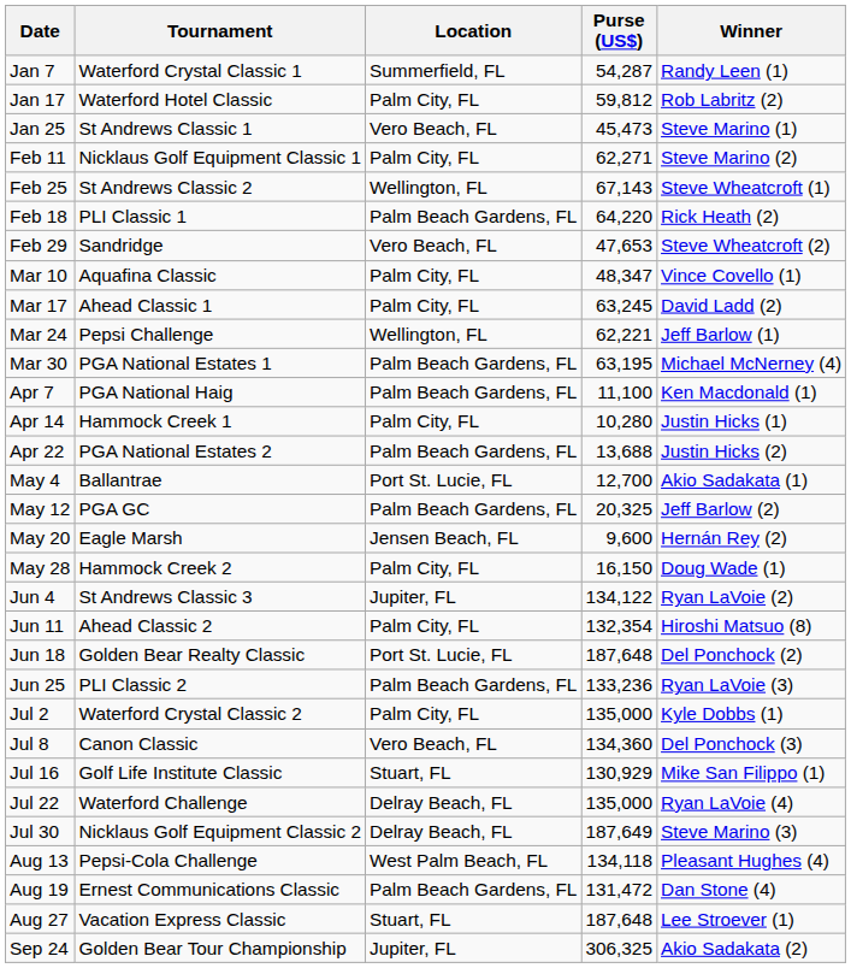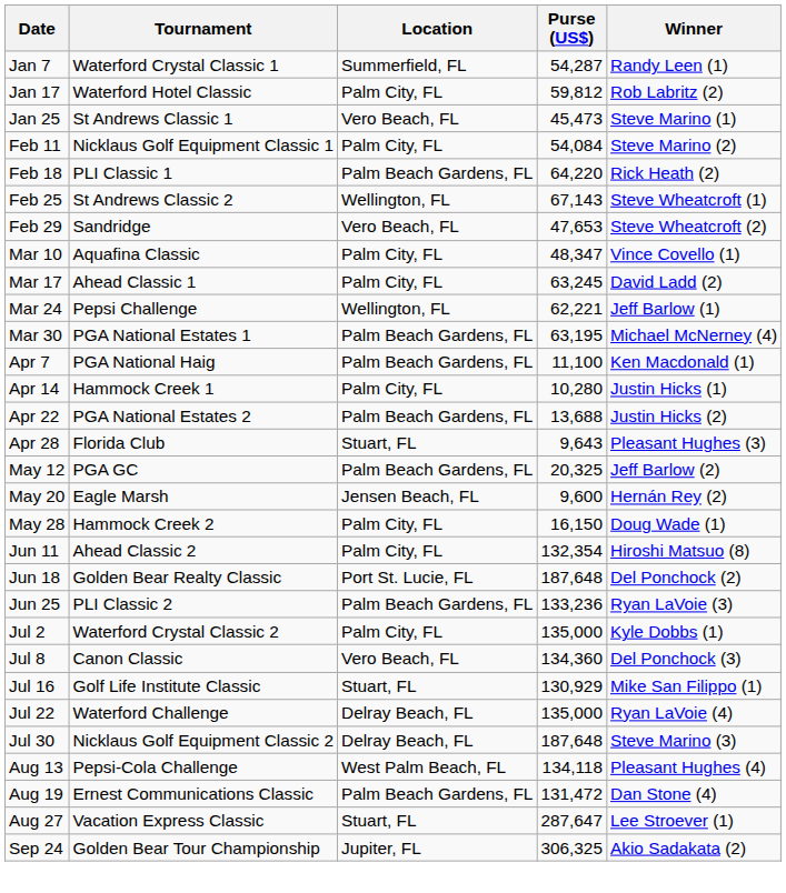 <table class="wikitable" style="font-size:95%">
 <tr>
 <th>Date</th>
 <th>Tournament</th>
 <th>Location</th>
 <th>Purse<br>(<a href='#'>US$</a>)</th>
 <th>Winner</th>
 </tr>
 <tr>
 <td>Jan 7</td>
 <td>Waterford Crystal Classic 1</td>
 <td>Summerfield, FL</td>
 <td align=right>54,287</td>
 <td> <a href='#'>Randy Leen</a> (1)</td>
 </tr>
 <tr>
 <td>Jan 17</td>
 <td>Waterford Hotel Classic</td>
 <td>Palm City, FL</td>
 <td align=right>59,812</td>
 <td> <a href='#'>Rob Labritz</a> (2)</td>
 </tr>
 <tr>
 <td>Jan 25</td>
 <td>St Andrews Classic 1</td>
 <td>Vero Beach, FL</td>
 <td align=right>45,473</td>
 <td> <a href='#'>Steve Marino</a> (1)</td>
 </tr>
 <tr>
 <td>Feb 11</td>
 <td>Nicklaus Golf Equipment Classic 1</td>
 <td>Palm City, FL</td>
-<td align=right>62,271</td>
+<td align=right>54,084</td>
 <td> <a href='#'>Steve Marino</a> (2)</td>
+</tr>
+<tr>
+<td>Feb 18</td>
+<td>PLI Classic 1</td>
+<td>Palm Beach Gardens, FL</td>
+<td align=right>64,220</td>
+<td> <a href='#'>Rick Heath</a> (2)</td>
 </tr>
 <tr>
 <td>Feb 25</td>
 <td>St Andrews Classic 2</td>
 <td>Wellington, FL</td>
 <td align=right>67,143</td>
 <td> <a href='#'>Steve Wheatcroft</a> (1)</td>
-</tr>
-<tr>
-<td>Feb 18</td>
-<td>PLI Classic 1</td>
-<td>Palm Beach Gardens, FL</td>
-<td align=right>64,220</td>
-<td> <a href='#'>Rick Heath</a> (2)</td>
 </tr>
 <tr>
 <td>Feb 29</td>
 <td>Sandridge</td>
 <td>Vero Beach, FL</td>
 <td align=right>47,653</td>
 <td> <a href='#'>Steve Wheatcroft</a> (2)</td>
 </tr>
 <tr>
 <td>Mar 10</td>
 <td>Aquafina Classic</td>
 <td>Palm City, FL</td>
 <td align=right>48,347</td>
 <td> <a href='#'>Vince Covello</a> (1)</td>
 </tr>
 <tr>
 <td>Mar 17</td>
 <td>Ahead Classic 1</td>
 <td>Palm City, FL</td>
 <td align=right>63,245</td>
 <td> <a href='#'>David Ladd</a> (2)</td>
 </tr>
 <tr>
 <td>Mar 24</td>
 <td>Pepsi Challenge</td>
 <td>Wellington, FL</td>
 <td align=right>62,221</td>
 <td> <a href='#'>Jeff Barlow</a> (1)</td>
 </tr>
 <tr>
 <td>Mar 30</td>
 <td>PGA National Estates 1</td>
 <td>Palm Beach Gardens, FL</td>
 <td align=right>63,195</td>
 <td> <a href='#'>Michael McNerney</a> (4)</td>
 </tr>
 <tr>
 <td>Apr 7</td>
 <td>PGA National Haig</td>
 <td>Palm Beach Gardens, FL</td>
 <td align=right>11,100</td>
 <td> <a href='#'>Ken Macdonald</a> (1)</td>
 </tr>
 <tr>
 <td>Apr 14</td>
 <td>Hammock Creek 1</td>
 <td>Palm City, FL</td>
 <td align=right>10,280</td>
 <td> <a href='#'>Justin Hicks</a> (1)</td>
 </tr>
 <tr>
 <td>Apr 22</td>
 <td>PGA National Estates 2</td>
 <td>Palm Beach Gardens, FL</td>
 <td align=right>13,688</td>
 <td> <a href='#'>Justin Hicks</a> (2)</td>
 </tr>
 <tr>
-<td>May 4</td>
-<td>Ballantrae</td>
-<td>Port St. Lucie, FL</td>
-<td align=right>12,700</td>
-<td> <a href='#'>Akio Sadakata</a> (1)</td>
+<td>Apr 28</td>
+<td>Florida Club</td>
+<td>Stuart, FL</td>
+<td align=right>9,643</td>
+<td> <a href='#'>Pleasant Hughes</a> (3)</td>
 </tr>
 <tr>
 <td>May 12</td>
 <td>PGA GC</td>
 <td>Palm Beach Gardens, FL</td>
 <td align=right>20,325</td>
 <td> <a href='#'>Jeff Barlow</a> (2)</td>
 </tr>
 <tr>
 <td>May 20</td>
 <td>Eagle Marsh</td>
 <td>Jensen Beach, FL</td>
 <td align=right>9,600</td>
 <td> <a href='#'>Hernán Rey</a> (2)</td>
 </tr>
 <tr>
 <td>May 28</td>
 <td>Hammock Creek 2</td>
 <td>Palm City, FL</td>
 <td align=right>16,150</td>
 <td> <a href='#'>Doug Wade</a> (1)</td>
-</tr>
-<tr>
-<td>Jun 4</td>
-<td>St Andrews Classic 3</td>
-<td>Jupiter, FL</td>
-<td align=right>134,122</td>
-<td> <a href='#'>Ryan LaVoie</a> (2)</td>
 </tr>
 <tr>
 <td>Jun 11</td>
 <td>Ahead Classic 2</td>
 <td>Palm City, FL</td>
 <td align=right>132,354</td>
 <td> <a href='#'>Hiroshi Matsuo</a> (8)</td>
 </tr>
 <tr>
 <td>Jun 18</td>
 <td>Golden Bear Realty Classic</td>
 <td>Port St. Lucie, FL</td>
 <td align=right>187,648</td>
 <td> <a href='#'>Del Ponchock</a> (2)</td>
 </tr>
 <tr>
 <td>Jun 25</td>
 <td>PLI Classic 2</td>
 <td>Palm Beach Gardens, FL</td>
 <td align=right>133,236</td>
 <td> <a href='#'>Ryan LaVoie</a> (3)</td>
 </tr>
 <tr>
 <td>Jul 2</td>
 <td>Waterford Crystal Classic 2</td>
 <td>Palm City, FL</td>
 <td align=right>135,000</td>
 <td> <a href='#'>Kyle Dobbs</a> (1)</td>
 </tr>
 <tr>
 <td>Jul 8</td>
 <td>Canon Classic</td>
 <td>Vero Beach, FL</td>
 <td align=right>134,360</td>
 <td> <a href='#'>Del Ponchock</a> (3)</td>
 </tr>
 <tr>
 <td>Jul 16</td>
 <td>Golf Life Institute Classic</td>
 <td>Stuart, FL</td>
 <td align=right>130,929</td>
 <td> <a href='#'>Mike San Filippo</a> (1)</td>
 </tr>
 <tr>
 <td>Jul 22</td>
 <td>Waterford Challenge</td>
 <td>Delray Beach, FL</td>
 <td align=right>135,000</td>
 <td> <a href='#'>Ryan LaVoie</a> (4)</td>
 </tr>
 <tr>
 <td>Jul 30</td>
 <td>Nicklaus Golf Equipment Classic 2</td>
 <td>Delray Beach, FL</td>
-<td align=right>187,649</td>
+<td align=right>187,648</td>
 <td> <a href='#'>Steve Marino</a> (3)</td>
 </tr>
 <tr>
 <td>Aug 13</td>
 <td>Pepsi-Cola Challenge</td>
 <td>West Palm Beach, FL</td>
 <td align=right>134,118</td>
 <td> <a href='#'>Pleasant Hughes</a> (4)</td>
 </tr>
 <tr>
 <td>Aug 19</td>
 <td>Ernest Communications Classic</td>
 <td>Palm Beach Gardens, FL</td>
 <td align=right>131,472</td>
 <td> <a href='#'>Dan Stone</a> (4)</td>
 </tr>
 <tr>
 <td>Aug 27</td>
 <td>Vacation Express Classic</td>
 <td>Stuart, FL</td>
-<td align=right>187,648</td>
+<td align=right>287,647</td>
 <td> <a href='#'>Lee Stroever</a> (1)</td>
 </tr>
 <tr>
 <td>Sep 24</td>
 <td>Golden Bear Tour Championship</td>
 <td>Jupiter, FL</td>
 <td align=right>306,325</td>
 <td> <a href='#'>Akio Sadakata</a> (2)</td>
 </tr>
 </table>
